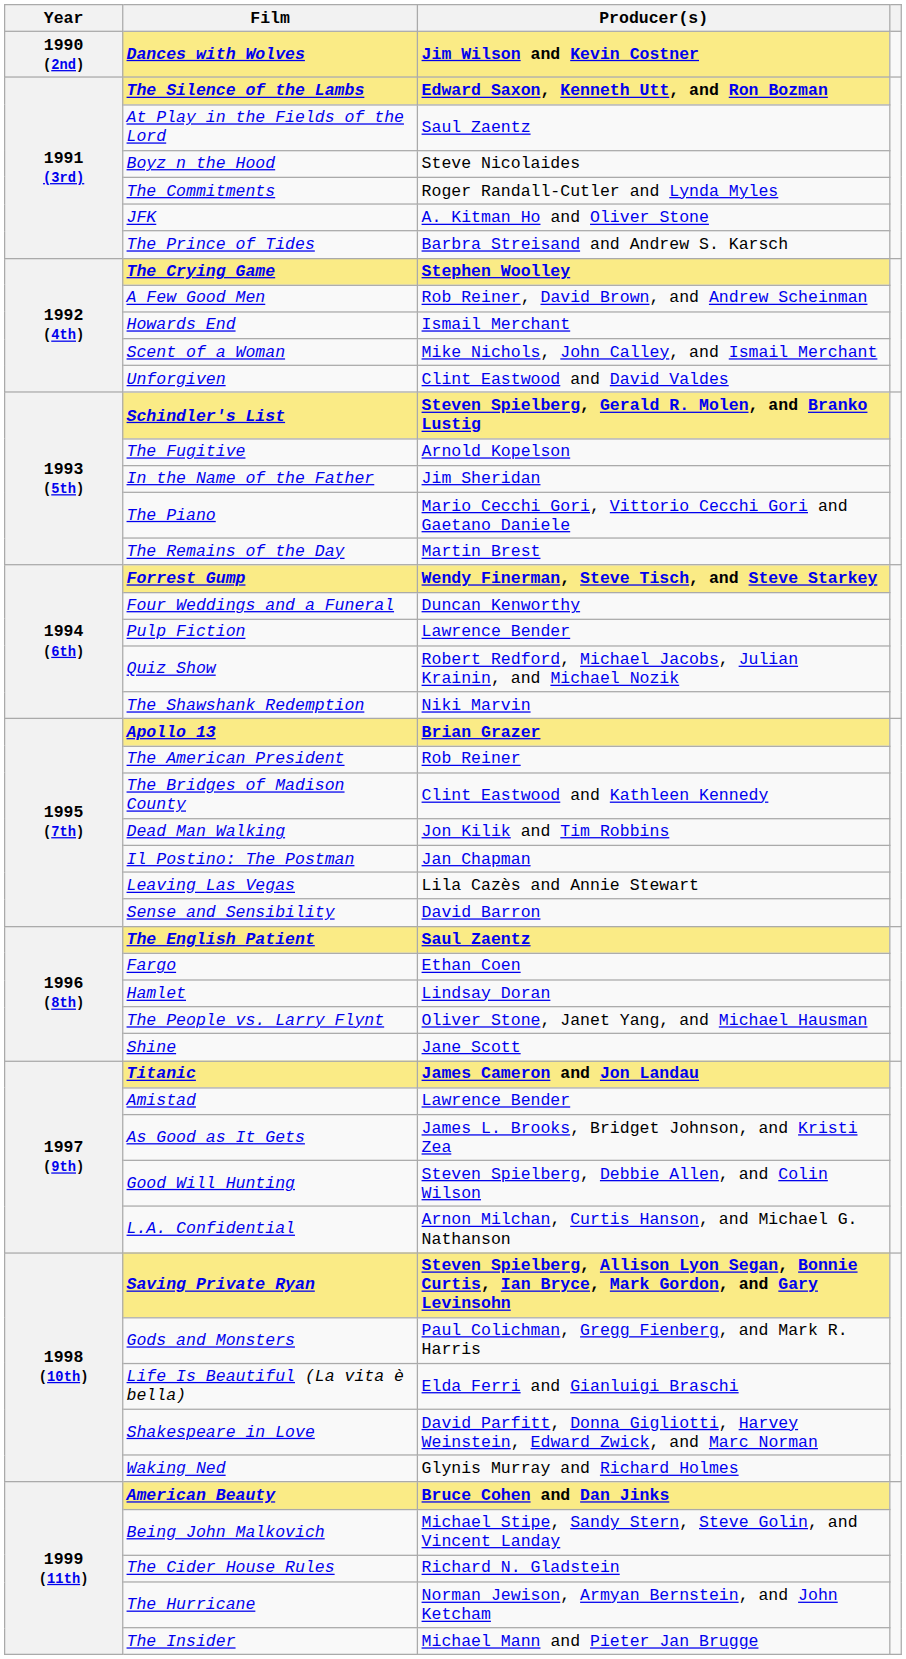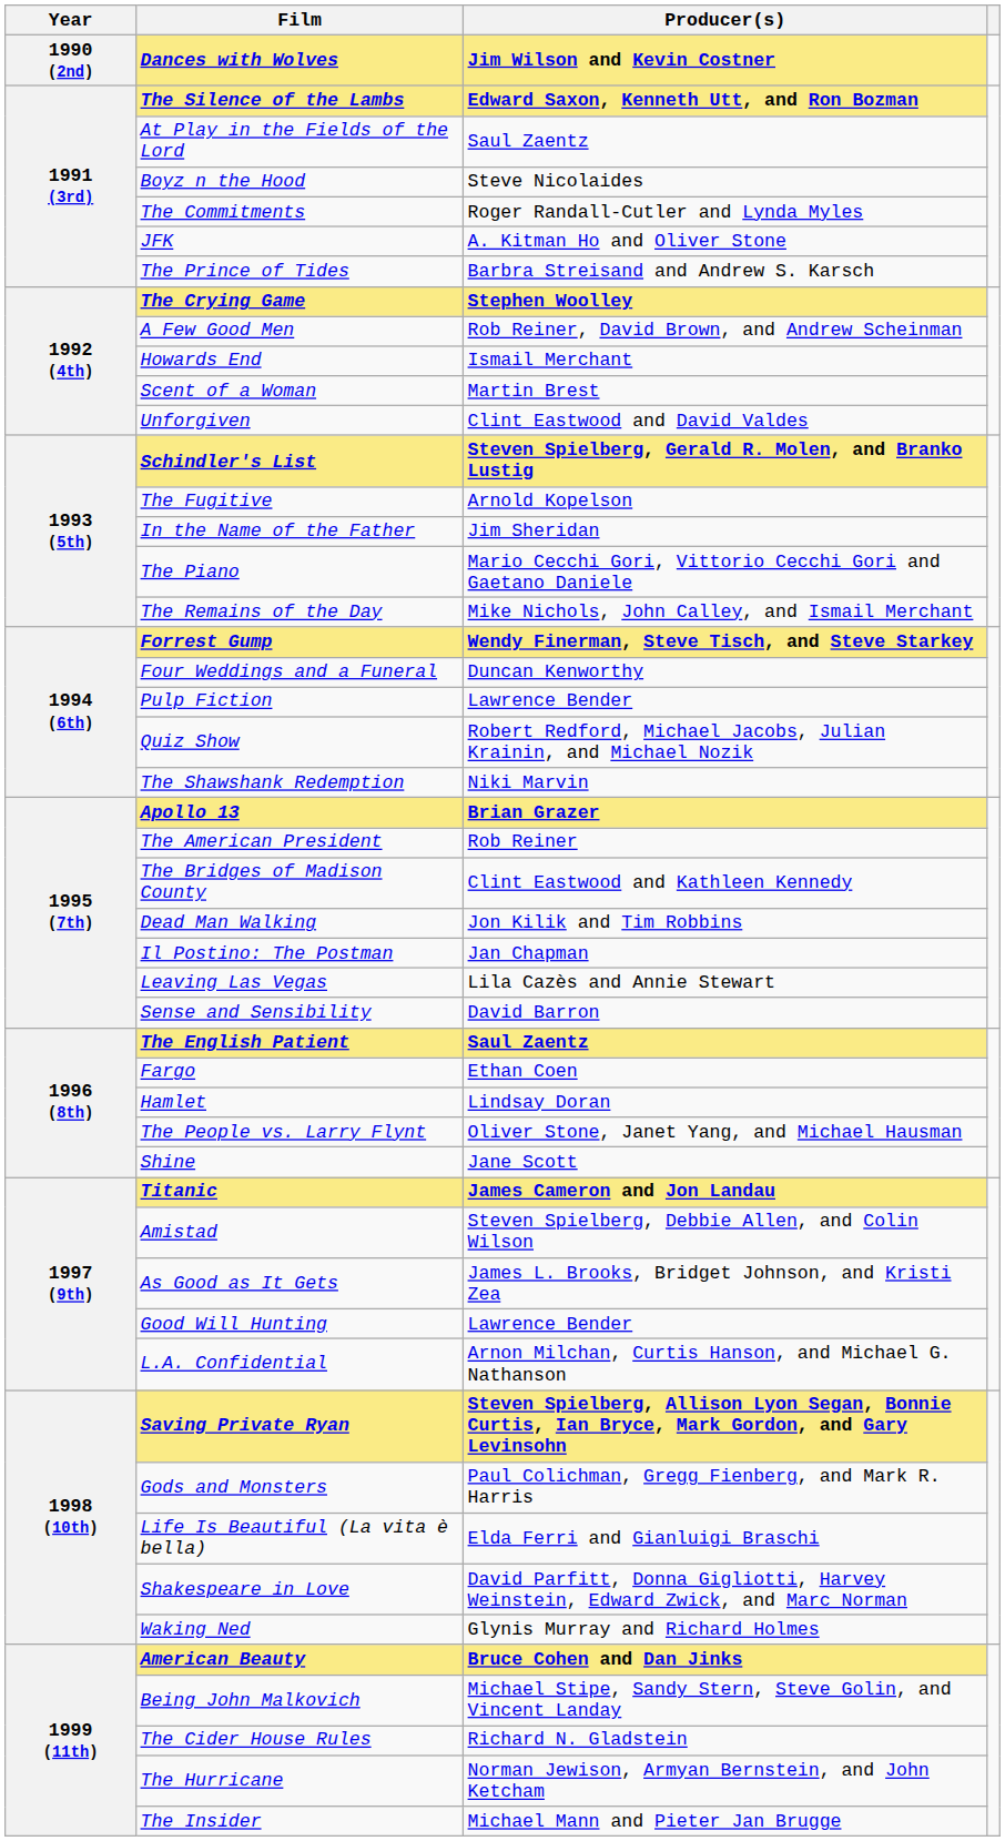 <table class="wikitable" width="80%" cellpadding="5">
 <tr>
 <th width="10%">Year</th>
 <th width="25%">Film</th>
 <th width="40%">Producer(s)</th>
 <th width="1%"><strong></strong></th>
 </tr>
 <tr>
 <th style="text-align:center;">1990<br><small>(<a href='#'>2nd</a>)</small></th>
 <td style="background:#FAEB86;"><strong><em><a href='#'>Dances with Wolves</a></em></strong></td>
 <td style="background:#FAEB86;"><strong><a href='#'>Jim Wilson</a> and <a href='#'>Kevin Costner</a></strong></td>
 <td style="text-align:center;"></td>
 </tr>
 <tr>
 <th rowspan="6" style="text-align:center;">1991<br><small><a href='#'>(3rd)</a></small></th>
 <td style="background:#FAEB86;"><strong><em><a href='#'>The Silence of the Lambs</a></em></strong></td>
 <td style="background:#FAEB86;"><strong><a href='#'>Edward Saxon</a>, <a href='#'>Kenneth Utt</a>, and <a href='#'>Ron Bozman</a></strong></td>
 <td rowspan=6 style="text-align:center;"></td>
 </tr>
 <tr>
 <td><em><a href='#'>At Play in the Fields of the Lord</a></em></td>
 <td><a href='#'>Saul Zaentz</a></td>
 </tr>
 <tr>
 <td><em><a href='#'>Boyz n the Hood</a></em></td>
 <td>Steve Nicolaides</td>
 </tr>
 <tr>
 <td><em><a href='#'>The Commitments</a></em></td>
 <td>Roger Randall-Cutler and <a href='#'>Lynda Myles</a></td>
 </tr>
 <tr>
 <td><em><a href='#'>JFK</a></em></td>
 <td><a href='#'>A. Kitman Ho</a> and <a href='#'>Oliver Stone</a></td>
 </tr>
 <tr>
 <td><em><a href='#'>The Prince of Tides</a></em></td>
 <td><a href='#'>Barbra Streisand</a> and Andrew S. Karsch</td>
 </tr>
 <tr>
 <th rowspan="5" style="text-align:center;">1992<br><small>(<a href='#'>4th</a>)</small></th>
 <td style="background:#FAEB86;"><strong><em><a href='#'>The Crying Game</a></em></strong></td>
 <td style="background:#FAEB86;"><strong><a href='#'>Stephen Woolley</a></strong></td>
 <td rowspan=5 style="text-align:center;"></td>
 </tr>
 <tr>
 <td><em><a href='#'>A Few Good Men</a></em></td>
 <td><a href='#'>Rob Reiner</a>, <a href='#'>David Brown</a>, and <a href='#'>Andrew Scheinman</a></td>
 </tr>
 <tr>
 <td><em><a href='#'>Howards End</a></em></td>
 <td><a href='#'>Ismail Merchant</a></td>
 </tr>
 <tr>
 <td><em><a href='#'>Scent of a Woman</a></em></td>
-<td><a href='#'>Mike Nichols</a>, <a href='#'>John Calley</a>, and <a href='#'>Ismail Merchant</a></td>
+<td><a href='#'>Martin Brest</a></td>
 </tr>
 <tr>
 <td><em><a href='#'>Unforgiven</a></em></td>
 <td><a href='#'>Clint Eastwood</a> and <a href='#'>David Valdes</a></td>
 </tr>
 <tr>
 <th rowspan="5" style="text-align:center;">1993<br><small>(<a href='#'>5th</a>)</small></th>
 <td style="background:#FAEB86;"><strong><em><a href='#'>Schindler's List</a></em></strong></td>
 <td style="background:#FAEB86;"><strong><a href='#'>Steven Spielberg</a>, <a href='#'>Gerald R. Molen</a>, and <a href='#'>Branko Lustig</a></strong></td>
 <td rowspan=5 style="text-align:center;"></td>
 </tr>
 <tr>
 <td><em><a href='#'>The Fugitive</a></em></td>
 <td><a href='#'>Arnold Kopelson</a></td>
 </tr>
 <tr>
 <td><em><a href='#'>In the Name of the Father</a></em></td>
 <td><a href='#'>Jim Sheridan</a></td>
 </tr>
 <tr>
 <td><em><a href='#'>The Piano</a></em></td>
 <td><a href='#'>Mario Cecchi Gori</a>, <a href='#'>Vittorio Cecchi Gori</a> and <a href='#'>Gaetano Daniele</a></td>
 </tr>
 <tr>
 <td><em><a href='#'>The Remains of the Day</a></em></td>
-<td><a href='#'>Martin Brest</a></td>
+<td><a href='#'>Mike Nichols</a>, <a href='#'>John Calley</a>, and <a href='#'>Ismail Merchant</a></td>
 </tr>
 <tr>
 <th rowspan="5" style="text-align:center;">1994<br><small>(<a href='#'>6th</a>)</small></th>
 <td style="background:#FAEB86;"><strong><em><a href='#'>Forrest Gump</a></em></strong></td>
 <td style="background:#FAEB86;"><strong><a href='#'>Wendy Finerman</a>, <a href='#'>Steve Tisch</a>, and <a href='#'>Steve Starkey</a></strong></td>
 <td rowspan=5 style="text-align:center;"></td>
 </tr>
 <tr>
 <td><em><a href='#'>Four Weddings and a Funeral</a></em></td>
 <td><a href='#'>Duncan Kenworthy</a></td>
 </tr>
 <tr>
 <td><em><a href='#'>Pulp Fiction</a></em></td>
 <td><a href='#'>Lawrence Bender</a></td>
 </tr>
 <tr>
 <td><em><a href='#'>Quiz Show</a></em></td>
 <td><a href='#'>Robert Redford</a>, <a href='#'>Michael Jacobs</a>, <a href='#'>Julian Krainin</a>, and <a href='#'>Michael Nozik</a></td>
 </tr>
 <tr>
 <td><em><a href='#'>The Shawshank Redemption</a></em></td>
 <td><a href='#'>Niki Marvin</a></td>
 </tr>
 <tr>
 <th rowspan="7" style="text-align:center;">1995<br><small>(<a href='#'>7th</a>)</small></th>
 <td style="background:#FAEB86;"><strong><em><a href='#'>Apollo 13</a></em></strong></td>
 <td style="background:#FAEB86;"><strong><a href='#'>Brian Grazer</a></strong></td>
 <td rowspan=7 style="text-align:center;"></td>
 </tr>
 <tr>
 <td><em><a href='#'>The American President</a></em></td>
 <td><a href='#'>Rob Reiner</a></td>
 </tr>
 <tr>
 <td><em><a href='#'>The Bridges of Madison County</a></em></td>
 <td><a href='#'>Clint Eastwood</a> and <a href='#'>Kathleen Kennedy</a></td>
 </tr>
 <tr>
 <td><em><a href='#'>Dead Man Walking</a></em></td>
 <td><a href='#'>Jon Kilik</a> and <a href='#'>Tim Robbins</a></td>
 </tr>
 <tr>
 <td><em><a href='#'>Il Postino: The Postman</a></em></td>
 <td><a href='#'>Jan Chapman</a></td>
 </tr>
 <tr>
 <td><em><a href='#'>Leaving Las Vegas</a></em></td>
 <td>Lila Cazès and Annie Stewart</td>
 </tr>
 <tr>
 <td><em><a href='#'>Sense and Sensibility</a></em></td>
 <td><a href='#'>David Barron</a></td>
 </tr>
 <tr>
 <th rowspan="5" style="text-align:center;">1996<br><small>(<a href='#'>8th</a>)</small></th>
 <td style="background:#FAEB86;"><strong><em><a href='#'>The English Patient</a></em></strong></td>
 <td style="background:#FAEB86;"><strong><a href='#'>Saul Zaentz</a></strong></td>
 <td rowspan=5 style="text-align:center;"></td>
 </tr>
 <tr>
 <td><em><a href='#'>Fargo</a></em></td>
 <td><a href='#'>Ethan Coen</a></td>
 </tr>
 <tr>
 <td><em><a href='#'>Hamlet</a></em></td>
 <td><a href='#'>Lindsay Doran</a></td>
 </tr>
 <tr>
 <td><em><a href='#'>The People vs. Larry Flynt</a></em></td>
 <td><a href='#'>Oliver Stone</a>, Janet Yang, and <a href='#'>Michael Hausman</a></td>
 </tr>
 <tr>
 <td><em><a href='#'>Shine</a></em></td>
 <td><a href='#'>Jane Scott</a></td>
 </tr>
 <tr>
 <th rowspan="5" style="text-align:center;">1997<br><small>(<a href='#'>9th</a>)</small></th>
 <td style="background:#FAEB86;"><strong><em><a href='#'>Titanic</a></em></strong></td>
 <td style="background:#FAEB86;"><strong><a href='#'>James Cameron</a> and <a href='#'>Jon Landau</a></strong></td>
 <td rowspan=5 style="text-align:center;"></td>
 </tr>
 <tr>
 <td><em><a href='#'>Amistad</a></em></td>
-<td><a href='#'>Lawrence Bender</a></td>
+<td><a href='#'>Steven Spielberg</a>, <a href='#'>Debbie Allen</a>, and <a href='#'>Colin Wilson</a></td>
 </tr>
 <tr>
 <td><em><a href='#'>As Good as It Gets</a></em></td>
 <td><a href='#'>James L. Brooks</a>, Bridget Johnson, and <a href='#'>Kristi Zea</a></td>
 </tr>
 <tr>
 <td><em><a href='#'>Good Will Hunting</a></em></td>
-<td><a href='#'>Steven Spielberg</a>, <a href='#'>Debbie Allen</a>, and <a href='#'>Colin Wilson</a></td>
+<td><a href='#'>Lawrence Bender</a></td>
 </tr>
 <tr>
 <td><em><a href='#'>L.A. Confidential</a></em></td>
 <td><a href='#'>Arnon Milchan</a>, <a href='#'>Curtis Hanson</a>, and Michael G. Nathanson</td>
 </tr>
 <tr>
 <th rowspan="5" style="text-align:center;">1998<br><small>(<a href='#'>10th</a>)</small></th>
 <td style="background:#FAEB86;"><strong><em><a href='#'>Saving Private Ryan</a></em></strong></td>
 <td style="background:#FAEB86;"><strong><a href='#'>Steven Spielberg</a>, <a href='#'>Allison Lyon Segan</a>, <a href='#'>Bonnie Curtis</a>, <a href='#'>Ian Bryce</a>, <a href='#'>Mark Gordon</a>, and <a href='#'>Gary Levinsohn</a></strong></td>
 <td rowspan=5 style="text-align:center;"></td>
 </tr>
 <tr>
 <td><em><a href='#'>Gods and Monsters</a></em></td>
 <td><a href='#'>Paul Colichman</a>, <a href='#'>Gregg Fienberg</a>, and Mark R. Harris</td>
 </tr>
 <tr>
 <td><em><a href='#'>Life Is Beautiful</a> (La vita è bella)</em></td>
 <td><a href='#'>Elda Ferri</a> and <a href='#'>Gianluigi Braschi</a></td>
 </tr>
 <tr>
 <td><em><a href='#'>Shakespeare in Love</a></em></td>
 <td><a href='#'>David Parfitt</a>, <a href='#'>Donna Gigliotti</a>, <a href='#'>Harvey Weinstein</a>, <a href='#'>Edward Zwick</a>, and <a href='#'>Marc Norman</a></td>
 </tr>
 <tr>
 <td><em><a href='#'>Waking Ned</a></em></td>
 <td>Glynis Murray and <a href='#'>Richard Holmes</a></td>
 </tr>
 <tr>
 <th rowspan="5" style="text-align:center;">1999<br><small>(<a href='#'>11th</a>)</small></th>
 <td style="background:#FAEB86;"><strong><em><a href='#'>American Beauty</a></em></strong></td>
 <td style="background:#FAEB86;"><strong><a href='#'>Bruce Cohen</a> and <a href='#'>Dan Jinks</a></strong></td>
 <td rowspan=5 style="text-align:center;"></td>
 </tr>
 <tr>
 <td><em><a href='#'>Being John Malkovich</a></em></td>
 <td><a href='#'>Michael Stipe</a>, <a href='#'>Sandy Stern</a>, <a href='#'>Steve Golin</a>, and <a href='#'>Vincent Landay</a></td>
 </tr>
 <tr>
 <td><em><a href='#'>The Cider House Rules</a></em></td>
 <td><a href='#'>Richard N. Gladstein</a></td>
 </tr>
 <tr>
 <td><em><a href='#'>The Hurricane</a></em></td>
 <td><a href='#'>Norman Jewison</a>, <a href='#'>Armyan Bernstein</a>, and <a href='#'>John Ketcham</a></td>
 </tr>
 <tr>
 <td><em><a href='#'>The Insider</a></em></td>
 <td><a href='#'>Michael Mann</a> and <a href='#'>Pieter Jan Brugge</a></td>
 </tr>
 </table>
